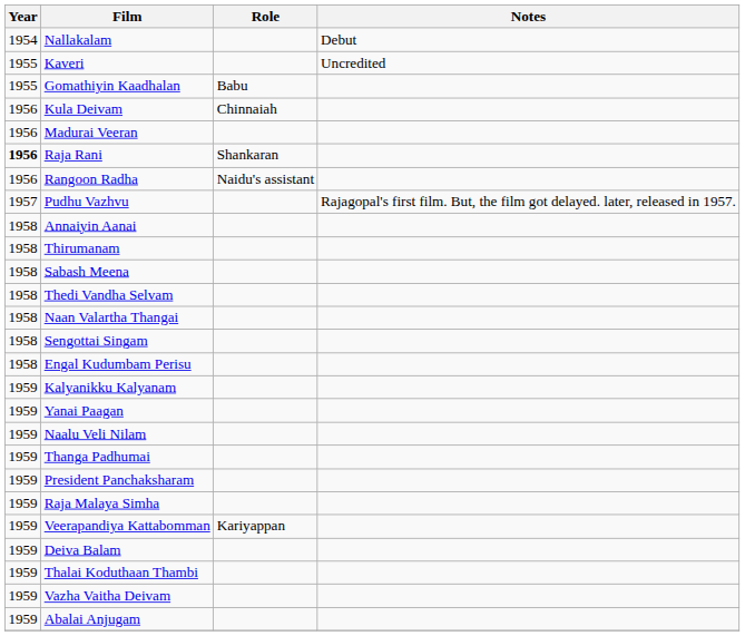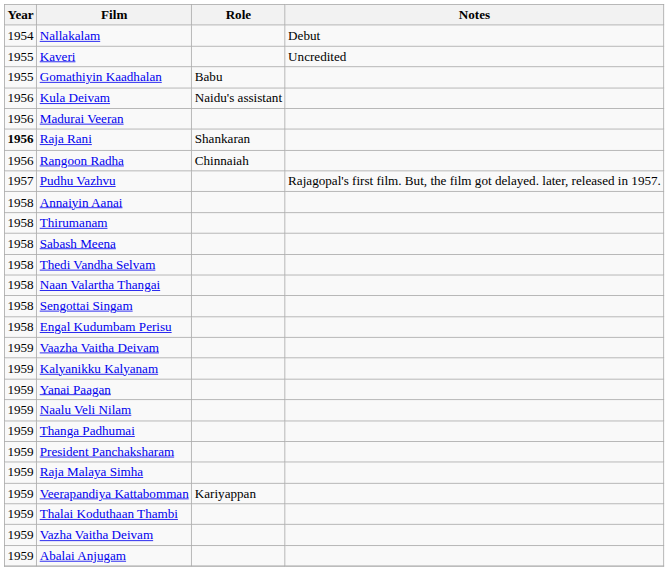 <table class="wikitable sortable">
 <tr>
 <th>Year</th>
 <th>Film</th>
 <th>Role</th>
 <th>Notes</th>
 </tr>
 <tr>
 <td>1954</td>
 <td><a href='#'>Nallakalam</a></td>
 <td></td>
 <td>Debut</td>
 </tr>
 <tr>
 <td>1955</td>
 <td><a href='#'>Kaveri</a></td>
 <td></td>
 <td>Uncredited</td>
 </tr>
 <tr>
 <td>1955</td>
 <td><a href='#'>Gomathiyin Kaadhalan</a></td>
 <td>Babu</td>
 <td></td>
 </tr>
 <tr>
 <td>1956</td>
 <td><a href='#'>Kula Deivam</a></td>
-<td>Chinnaiah</td>
+<td>Naidu's assistant</td>
 <td></td>
 </tr>
 <tr>
 <td>1956</td>
 <td><a href='#'>Madurai Veeran</a></td>
 <td></td>
 <td></td>
 </tr>
 <tr>
 <td><strong>1956</strong></td>
 <td><a href='#'>Raja Rani</a></td>
 <td>Shankaran</td>
 <td></td>
 </tr>
 <tr>
 <td>1956</td>
 <td><a href='#'>Rangoon Radha</a></td>
-<td>Naidu's assistant</td>
+<td>Chinnaiah</td>
 <td></td>
 </tr>
 <tr>
 <td>1957</td>
 <td><a href='#'>Pudhu Vazhvu</a></td>
 <td></td>
 <td>Rajagopal's first film. But, the film got delayed. later, released in 1957.</td>
 </tr>
 <tr>
 <td>1958</td>
 <td><a href='#'>Annaiyin Aanai</a></td>
 <td></td>
 <td></td>
 </tr>
 <tr>
 <td>1958</td>
 <td><a href='#'>Thirumanam</a></td>
 <td></td>
 <td></td>
 </tr>
 <tr>
 <td>1958</td>
 <td><a href='#'>Sabash Meena</a></td>
 <td></td>
 <td></td>
 </tr>
 <tr>
 <td>1958</td>
 <td><a href='#'>Thedi Vandha Selvam</a></td>
 <td></td>
 <td></td>
 </tr>
 <tr>
 <td>1958</td>
 <td><a href='#'>Naan Valartha Thangai</a></td>
 <td></td>
 <td></td>
 </tr>
 <tr>
 <td>1958</td>
 <td><a href='#'>Sengottai Singam</a></td>
 <td></td>
 <td></td>
 </tr>
 <tr>
 <td>1958</td>
 <td><a href='#'>Engal Kudumbam Perisu</a></td>
 <td></td>
 <td></td>
 </tr>
 <tr>
 <td>1959</td>
+<td><a href='#'>Vaazha Vaitha Deivam</a></td>
+<td></td>
+<td></td>
+</tr>
+<tr>
+<td>1959</td>
 <td><a href='#'>Kalyanikku Kalyanam</a></td>
 <td></td>
 <td></td>
 </tr>
 <tr>
 <td>1959</td>
 <td><a href='#'>Yanai Paagan</a></td>
 <td></td>
 <td></td>
 </tr>
 <tr>
 <td>1959</td>
 <td><a href='#'>Naalu Veli Nilam</a></td>
 <td></td>
 <td></td>
 </tr>
 <tr>
 <td>1959</td>
 <td><a href='#'>Thanga Padhumai</a></td>
 <td></td>
 <td></td>
 </tr>
 <tr>
 <td>1959</td>
 <td><a href='#'>President Panchaksharam</a></td>
 <td></td>
 <td></td>
 </tr>
 <tr>
 <td>1959</td>
 <td><a href='#'>Raja Malaya Simha</a></td>
 <td></td>
 <td></td>
 </tr>
 <tr>
 <td>1959</td>
 <td><a href='#'>Veerapandiya Kattabomman</a></td>
 <td>Kariyappan</td>
 <td></td>
 </tr>
 <tr>
 <td>1959</td>
-<td><a href='#'>Deiva Balam</a></td>
-<td></td>
-<td></td>
-</tr>
-<tr>
-<td>1959</td>
 <td><a href='#'>Thalai Koduthaan Thambi</a></td>
 <td></td>
 <td></td>
 </tr>
 <tr>
 <td>1959</td>
 <td><a href='#'>Vazha Vaitha Deivam</a></td>
 <td></td>
 <td></td>
 </tr>
 <tr>
 <td>1959</td>
 <td><a href='#'>Abalai Anjugam</a></td>
 <td></td>
 <td></td>
 </tr>
 <tr>
 </tr>
 </table>
